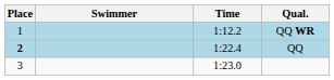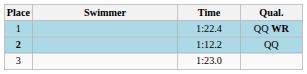 <table class=wikitable style="text-align:center">
 <tr>
 <th>Place</th>
 <th width=220>Swimmer</th>
 <th width=90>Time</th>
 <th width=90>Qual.</th>
 </tr>
 <tr bgcolor=lightblue>
 <td>1</td>
 <td align=left></td>
-<td>1:12.2</td>
+<td>1:22.4</td>
 <td>QQ <strong>WR</strong></td>
 </tr>
 <tr bgcolor=lightblue>
 <td><strong>2</strong></td>
 <td align=left></td>
-<td>1:22.4</td>
+<td>1:12.2</td>
 <td>QQ</td>
 </tr>
 <tr>
 <td>3</td>
 <td align=left></td>
 <td>1:23.0</td>
 <td></td>
 </tr>
 </table>
